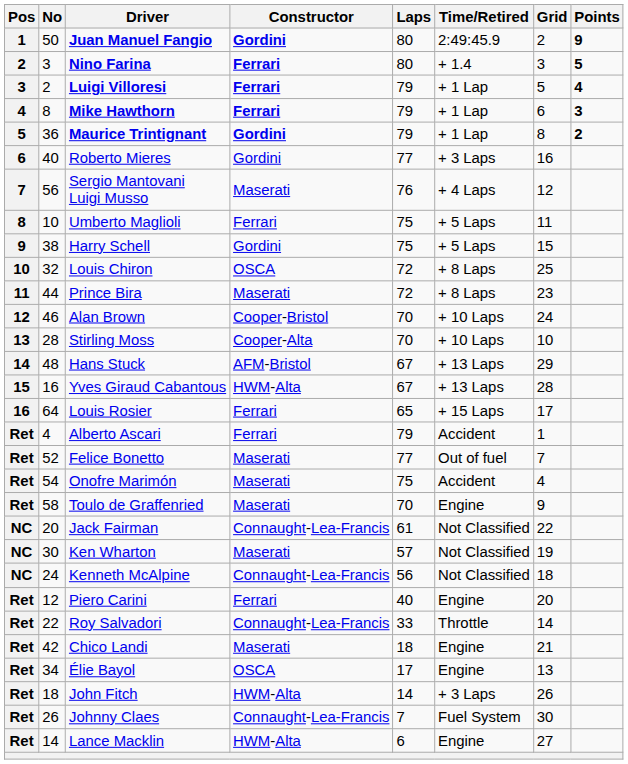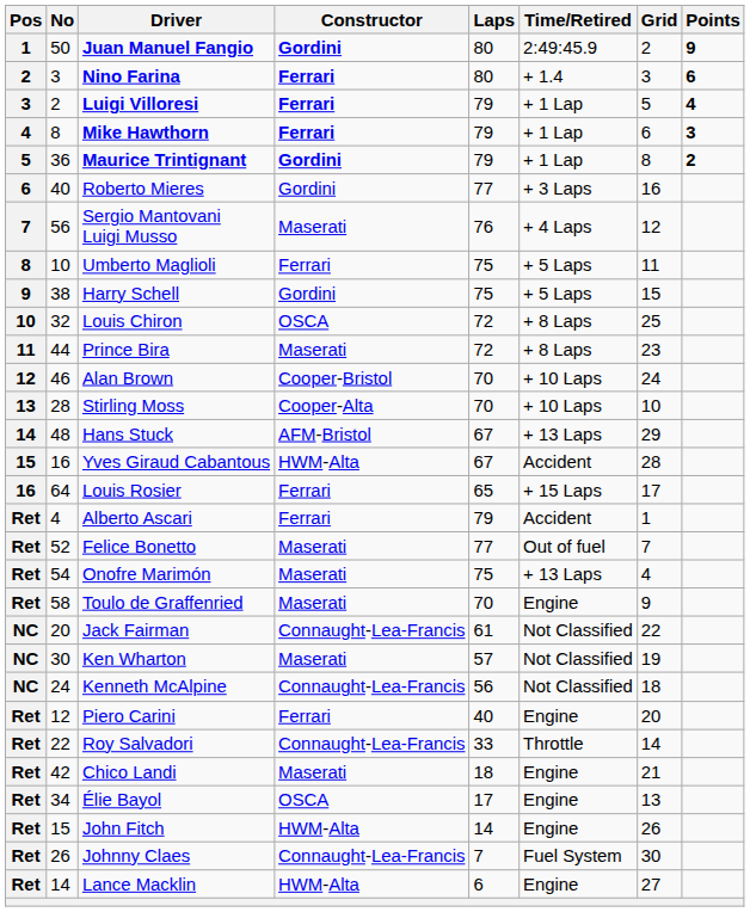 <table class="wikitable" style="font-size: 95%;">
 <tr>
 <th>Pos</th>
 <th>No</th>
 <th>Driver</th>
 <th>Constructor</th>
 <th>Laps</th>
 <th>Time/Retired</th>
 <th>Grid</th>
 <th>Points</th>
 </tr>
 <tr>
 <th>1</th>
 <td>50</td>
 <td> <strong><a href='#'>Juan Manuel Fangio</a></strong></td>
 <td><strong><a href='#'>Gordini</a></strong></td>
 <td>80</td>
 <td>2:49:45.9</td>
 <td>2</td>
 <td><strong>9</strong></td>
 </tr>
 <tr>
 <th>2</th>
 <td>3</td>
 <td> <strong><a href='#'>Nino Farina</a></strong></td>
 <td><strong><a href='#'>Ferrari</a></strong></td>
 <td>80</td>
 <td>+ 1.4</td>
 <td>3</td>
-<td><strong>5</strong></td>
+<td><strong>6</strong></td>
 </tr>
 <tr>
 <th>3</th>
 <td>2</td>
 <td> <strong><a href='#'>Luigi Villoresi</a></strong></td>
 <td><strong><a href='#'>Ferrari</a></strong></td>
 <td>79</td>
 <td>+ 1 Lap</td>
 <td>5</td>
 <td><strong>4</strong></td>
 </tr>
 <tr>
 <th>4</th>
 <td>8</td>
 <td> <strong><a href='#'>Mike Hawthorn</a></strong></td>
 <td><strong><a href='#'>Ferrari</a></strong></td>
 <td>79</td>
 <td>+ 1 Lap</td>
 <td>6</td>
 <td><strong>3</strong></td>
 </tr>
 <tr>
 <th>5</th>
 <td>36</td>
 <td> <strong><a href='#'>Maurice Trintignant</a></strong></td>
 <td><strong><a href='#'>Gordini</a></strong></td>
 <td>79</td>
 <td>+ 1 Lap</td>
 <td>8</td>
 <td><strong>2</strong></td>
 </tr>
 <tr>
 <th>6</th>
 <td>40</td>
 <td> <a href='#'>Roberto Mieres</a></td>
 <td><a href='#'>Gordini</a></td>
 <td>77</td>
 <td>+ 3 Laps</td>
 <td>16</td>
 <td> </td>
 </tr>
 <tr>
 <th>7</th>
 <td>56</td>
 <td> <a href='#'>Sergio Mantovani</a><br> <a href='#'>Luigi Musso</a></td>
 <td><a href='#'>Maserati</a></td>
 <td>76</td>
 <td>+ 4 Laps</td>
 <td>12</td>
 <td> </td>
 </tr>
 <tr>
 <th>8</th>
 <td>10</td>
 <td> <a href='#'>Umberto Maglioli</a></td>
 <td><a href='#'>Ferrari</a></td>
 <td>75</td>
 <td>+ 5 Laps</td>
 <td>11</td>
 <td> </td>
 </tr>
 <tr>
 <th>9</th>
 <td>38</td>
 <td> <a href='#'>Harry Schell</a></td>
 <td><a href='#'>Gordini</a></td>
 <td>75</td>
 <td>+ 5 Laps</td>
 <td>15</td>
 <td> </td>
 </tr>
 <tr>
 <th>10</th>
 <td>32</td>
 <td> <a href='#'>Louis Chiron</a></td>
 <td><a href='#'>OSCA</a></td>
 <td>72</td>
 <td>+ 8 Laps</td>
 <td>25</td>
 <td> </td>
 </tr>
 <tr>
 <th>11</th>
 <td>44</td>
 <td> <a href='#'>Prince Bira</a></td>
 <td><a href='#'>Maserati</a></td>
 <td>72</td>
 <td>+ 8 Laps</td>
 <td>23</td>
 <td> </td>
 </tr>
 <tr>
 <th>12</th>
 <td>46</td>
 <td> <a href='#'>Alan Brown</a></td>
 <td><a href='#'>Cooper</a>-<a href='#'>Bristol</a></td>
 <td>70</td>
 <td>+ 10 Laps</td>
 <td>24</td>
 <td> </td>
 </tr>
 <tr>
 <th>13</th>
 <td>28</td>
 <td> <a href='#'>Stirling Moss</a></td>
 <td><a href='#'>Cooper</a>-<a href='#'>Alta</a></td>
 <td>70</td>
 <td>+ 10 Laps</td>
 <td>10</td>
 <td> </td>
 </tr>
 <tr>
 <th>14</th>
 <td>48</td>
 <td> <a href='#'>Hans Stuck</a></td>
 <td><a href='#'>AFM</a>-<a href='#'>Bristol</a></td>
 <td>67</td>
 <td>+ 13 Laps</td>
 <td>29</td>
 <td> </td>
 </tr>
 <tr>
 <th>15</th>
 <td>16</td>
 <td> <a href='#'>Yves Giraud Cabantous</a></td>
 <td><a href='#'>HWM</a>-<a href='#'>Alta</a></td>
 <td>67</td>
-<td>+ 13 Laps</td>
+<td>Accident</td>
 <td>28</td>
 <td> </td>
 </tr>
 <tr>
 <th>16</th>
 <td>64</td>
 <td> <a href='#'>Louis Rosier</a></td>
 <td><a href='#'>Ferrari</a></td>
 <td>65</td>
 <td>+ 15 Laps</td>
 <td>17</td>
 <td> </td>
 </tr>
 <tr>
 <th>Ret</th>
 <td>4</td>
 <td> <a href='#'>Alberto Ascari</a></td>
 <td><a href='#'>Ferrari</a></td>
 <td>79</td>
 <td>Accident</td>
 <td>1</td>
 <td> </td>
 </tr>
 <tr>
 <th>Ret</th>
 <td>52</td>
 <td> <a href='#'>Felice Bonetto</a></td>
 <td><a href='#'>Maserati</a></td>
 <td>77</td>
 <td>Out of fuel</td>
 <td>7</td>
 <td> </td>
 </tr>
 <tr>
 <th>Ret</th>
 <td>54</td>
 <td> <a href='#'>Onofre Marimón</a></td>
 <td><a href='#'>Maserati</a></td>
 <td>75</td>
-<td>Accident</td>
+<td>+ 13 Laps</td>
 <td>4</td>
 <td> </td>
 </tr>
 <tr>
 <th>Ret</th>
 <td>58</td>
 <td> <a href='#'>Toulo de Graffenried</a></td>
 <td><a href='#'>Maserati</a></td>
 <td>70</td>
 <td>Engine</td>
 <td>9</td>
 <td> </td>
 </tr>
 <tr>
 <th>NC</th>
 <td>20</td>
 <td> <a href='#'>Jack Fairman</a></td>
 <td><a href='#'>Connaught</a>-<a href='#'>Lea-Francis</a></td>
 <td>61</td>
 <td>Not Classified</td>
 <td>22</td>
 <td> </td>
 </tr>
 <tr>
 <th>NC</th>
 <td>30</td>
 <td> <a href='#'>Ken Wharton</a></td>
 <td><a href='#'>Maserati</a></td>
 <td>57</td>
 <td>Not Classified</td>
 <td>19</td>
 <td> </td>
 </tr>
 <tr>
 <th>NC</th>
 <td>24</td>
 <td> <a href='#'>Kenneth McAlpine</a></td>
 <td><a href='#'>Connaught</a>-<a href='#'>Lea-Francis</a></td>
 <td>56</td>
 <td>Not Classified</td>
 <td>18</td>
 <td> </td>
 </tr>
 <tr>
 <th>Ret</th>
 <td>12</td>
 <td> <a href='#'>Piero Carini</a></td>
 <td><a href='#'>Ferrari</a></td>
 <td>40</td>
 <td>Engine</td>
 <td>20</td>
 <td> </td>
 </tr>
 <tr>
 <th>Ret</th>
 <td>22</td>
 <td> <a href='#'>Roy Salvadori</a></td>
 <td><a href='#'>Connaught</a>-<a href='#'>Lea-Francis</a></td>
 <td>33</td>
 <td>Throttle</td>
 <td>14</td>
 <td> </td>
 </tr>
 <tr>
 <th>Ret</th>
 <td>42</td>
 <td> <a href='#'>Chico Landi</a></td>
 <td><a href='#'>Maserati</a></td>
 <td>18</td>
 <td>Engine</td>
 <td>21</td>
 <td> </td>
 </tr>
 <tr>
 <th>Ret</th>
 <td>34</td>
 <td> <a href='#'>Élie Bayol</a></td>
 <td><a href='#'>OSCA</a></td>
 <td>17</td>
 <td>Engine</td>
 <td>13</td>
 <td> </td>
 </tr>
 <tr>
 <th>Ret</th>
-<td>18</td>
+<td>15</td>
 <td> <a href='#'>John Fitch</a></td>
 <td><a href='#'>HWM</a>-<a href='#'>Alta</a></td>
 <td>14</td>
-<td>+ 3 Laps</td>
+<td>Engine</td>
 <td>26</td>
 <td> </td>
 </tr>
 <tr>
 <th>Ret</th>
 <td>26</td>
 <td> <a href='#'>Johnny Claes</a></td>
 <td><a href='#'>Connaught</a>-<a href='#'>Lea-Francis</a></td>
 <td>7</td>
 <td>Fuel System</td>
 <td>30</td>
 <td> </td>
 </tr>
 <tr>
 <th>Ret</th>
 <td>14</td>
 <td> <a href='#'>Lance Macklin</a></td>
 <td><a href='#'>HWM</a>-<a href='#'>Alta</a></td>
 <td>6</td>
 <td>Engine</td>
 <td>27</td>
 <td> </td>
 </tr>
 <tr>
 <th colspan="8"></th>
 </tr>
 </table>
